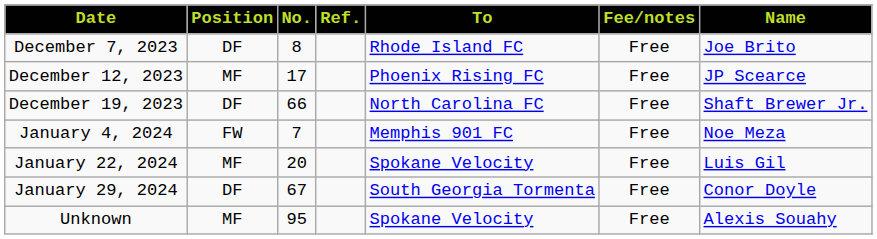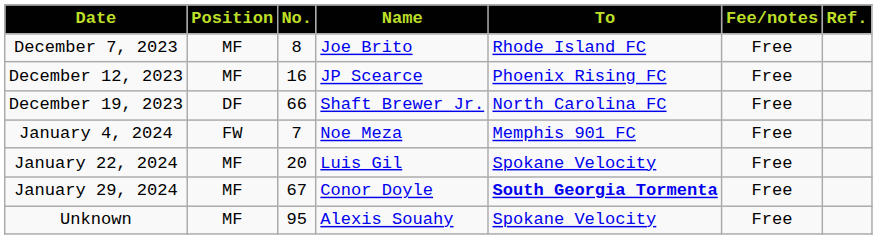 <table class="wikitable" style="text-align:center; font-size:90%; ">
 <tr>
 <th style="background:#010101; color:#BDDF28;">Date</th>
 <th style="background:#010101; color:#BDDF28;">Position</th>
 <th style="background:#010101; color:#BDDF28;">No.</th>
-<th style="background:#010101; color:#BDDF28;">Ref.</th>
+<th style="background:#010101; color:#BDDF28;">Name</th>
 <th style="background:#010101; color:#BDDF28;">To</th>
 <th style="background:#010101; color:#BDDF28;">Fee/notes</th>
-<th style="background:#010101; color:#BDDF28;">Name</th>
+<th style="background:#010101; color:#BDDF28;">Ref.</th>
 </tr>
 <tr>
 <td>December 7, 2023</td>
-<td>DF</td>
+<td>MF</td>
 <td>8</td>
-<td></td>
+<td align="left"> <a href='#'>Joe Brito</a></td>
 <td align="left"> <a href='#'>Rhode Island FC</a></td>
 <td>Free</td>
-<td align="left"> <a href='#'>Joe Brito</a></td>
+<td></td>
 </tr>
 <tr>
 <td>December 12, 2023</td>
 <td>MF</td>
-<td>17</td>
-<td></td>
+<td>16</td>
+<td align="left"> <a href='#'>JP Scearce</a></td>
 <td align="left"> <a href='#'>Phoenix Rising FC</a></td>
 <td>Free</td>
-<td align="left"> <a href='#'>JP Scearce</a></td>
+<td></td>
 </tr>
 <tr>
 <td>December 19, 2023</td>
 <td>DF</td>
 <td>66</td>
-<td></td>
+<td align="left"> <a href='#'>Shaft Brewer Jr.</a></td>
 <td align="left"> <a href='#'>North Carolina FC</a></td>
 <td>Free</td>
-<td align="left"> <a href='#'>Shaft Brewer Jr.</a></td>
+<td></td>
 </tr>
 <tr>
 <td>January 4, 2024</td>
 <td>FW</td>
 <td>7</td>
-<td></td>
+<td align="left"> <a href='#'>Noe Meza</a></td>
 <td align="left"> <a href='#'>Memphis 901 FC</a></td>
 <td>Free</td>
-<td align="left"> <a href='#'>Noe Meza</a></td>
+<td></td>
 </tr>
 <tr>
 <td>January 22, 2024</td>
 <td>MF</td>
 <td>20</td>
-<td></td>
+<td align="left"> <a href='#'>Luis Gil</a></td>
 <td align="left"> <a href='#'>Spokane Velocity</a></td>
 <td>Free</td>
-<td align="left"> <a href='#'>Luis Gil</a></td>
+<td></td>
 </tr>
 <tr>
 <td>January 29, 2024</td>
-<td>DF</td>
+<td>MF</td>
 <td>67</td>
+<td align="left"> <a href='#'>Conor Doyle</a></td>
+<td align="left"><strong> <a href='#'>South Georgia Tormenta</a></strong></td>
+<td>Free</td>
 <td></td>
-<td align="left"> <a href='#'>South Georgia Tormenta</a></td>
-<td>Free</td>
-<td align="left"> <a href='#'>Conor Doyle</a></td>
 </tr>
 <tr>
 <td>Unknown</td>
 <td>MF</td>
 <td>95</td>
-<td></td>
+<td align="left"> <a href='#'>Alexis Souahy</a></td>
 <td align="left"> <a href='#'>Spokane Velocity</a></td>
 <td>Free</td>
-<td align="left"> <a href='#'>Alexis Souahy</a></td>
+<td></td>
 </tr>
 </table>
